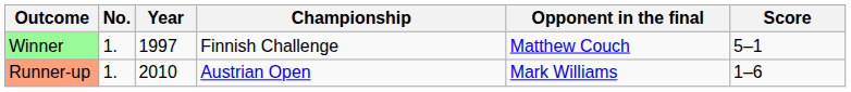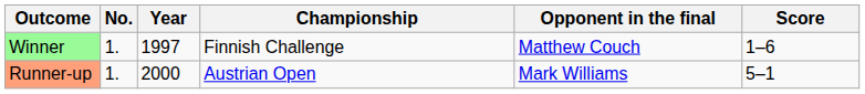 <table class="sortable wikitable">
 <tr>
 <th width="80">Outcome</th>
 <th width="10">No.</th>
 <th width="50">Year</th>
 <th width="280">Championship</th>
 <th width="200">Opponent in the final</th>
 <th width="100">Score</th>
 </tr>
 <tr>
 <td style="background:#98FB98">Winner</td>
 <td>1.</td>
 <td>1997</td>
 <td>Finnish Challenge</td>
 <td> <a href='#'>Matthew Couch</a></td>
-<td>5–1</td>
+<td>1–6</td>
 </tr>
 <tr>
 <td style="background:#ffa07a;">Runner-up</td>
 <td>1.</td>
-<td>2010</td>
+<td>2000</td>
 <td><a href='#'>Austrian Open</a></td>
 <td> <a href='#'>Mark Williams</a></td>
-<td>1–6</td>
+<td>5–1</td>
 </tr>
 </table>
